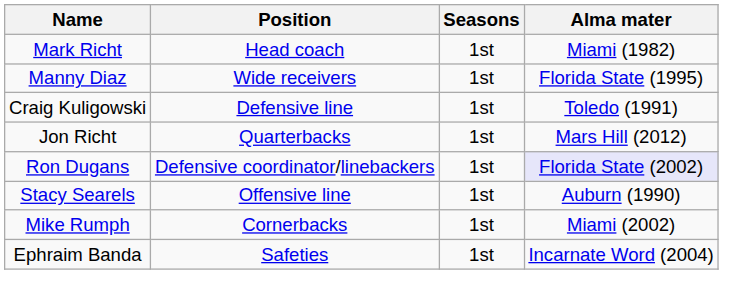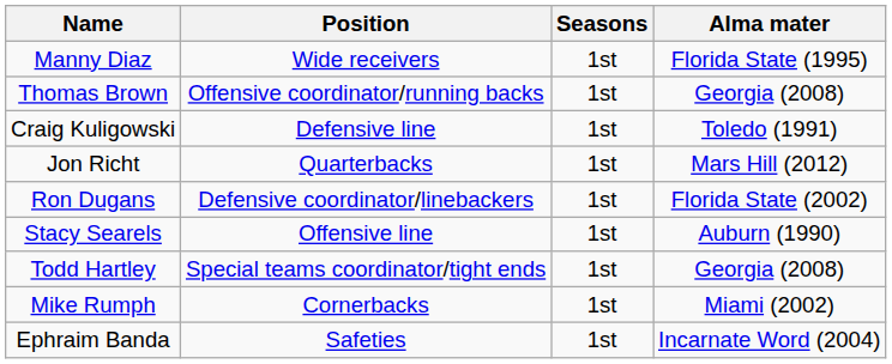 <table class="wikitable" border="1" style="font-size:90%;">
 <tr>
 <th>Name</th>
 <th>Position</th>
 <th>Seasons</th>
 <th>Alma mater</th>
 </tr>
 <tr style="text-align:center;">
-<td><a href='#'>Mark Richt</a></td>
-<td><a href='#'>Head coach</a></td>
-<td>1st</td>
-<td><a href='#'>Miami</a> (1982)</td>
-</tr>
-<tr style="text-align:center;">
 <td><a href='#'>Manny Diaz</a></td>
 <td><a href='#'>Wide receivers</a></td>
 <td>1st</td>
 <td><a href='#'>Florida State</a> (1995)</td>
+</tr>
+<tr style="text-align:center;">
+<td><a href='#'>Thomas Brown</a></td>
+<td><a href='#'>Offensive coordinator</a>/<a href='#'>running backs</a></td>
+<td>1st</td>
+<td><a href='#'>Georgia</a> (2008)</td>
 </tr>
 <tr style="text-align:center;">
 <td>Craig Kuligowski</td>
 <td><a href='#'>Defensive line</a></td>
 <td>1st</td>
 <td><a href='#'>Toledo</a> (1991)</td>
 </tr>
 <tr style="text-align:center;">
 <td>Jon Richt</td>
 <td><a href='#'>Quarterbacks</a></td>
 <td>1st</td>
 <td><a href='#'>Mars Hill</a> (2012)</td>
 </tr>
 <tr style="text-align:center;">
 <td><a href='#'>Ron Dugans</a></td>
 <td><a href='#'>Defensive coordinator</a>/<a href='#'>linebackers</a></td>
 <td>1st</td>
-<td style="background: lavender;"><a href='#'>Florida State</a> (2002)</td>
+<td><a href='#'>Florida State</a> (2002)</td>
 </tr>
 <tr style="text-align:center;">
 <td><a href='#'>Stacy Searels</a></td>
 <td><a href='#'>Offensive line</a></td>
 <td>1st</td>
 <td><a href='#'>Auburn</a> (1990)</td>
+</tr>
+<tr style="text-align:center;">
+<td><a href='#'>Todd Hartley</a></td>
+<td><a href='#'>Special teams coordinator</a>/<a href='#'>tight ends</a></td>
+<td>1st</td>
+<td><a href='#'>Georgia</a> (2008)</td>
 </tr>
 <tr style="text-align:center;">
 <td><a href='#'>Mike Rumph</a></td>
 <td><a href='#'>Cornerbacks</a></td>
 <td>1st</td>
 <td><a href='#'>Miami</a> (2002)</td>
 </tr>
 <tr style="text-align:center;">
 <td>Ephraim Banda</td>
 <td><a href='#'>Safeties</a></td>
 <td>1st</td>
 <td><a href='#'>Incarnate Word</a> (2004)</td>
 </tr>
 </table>
